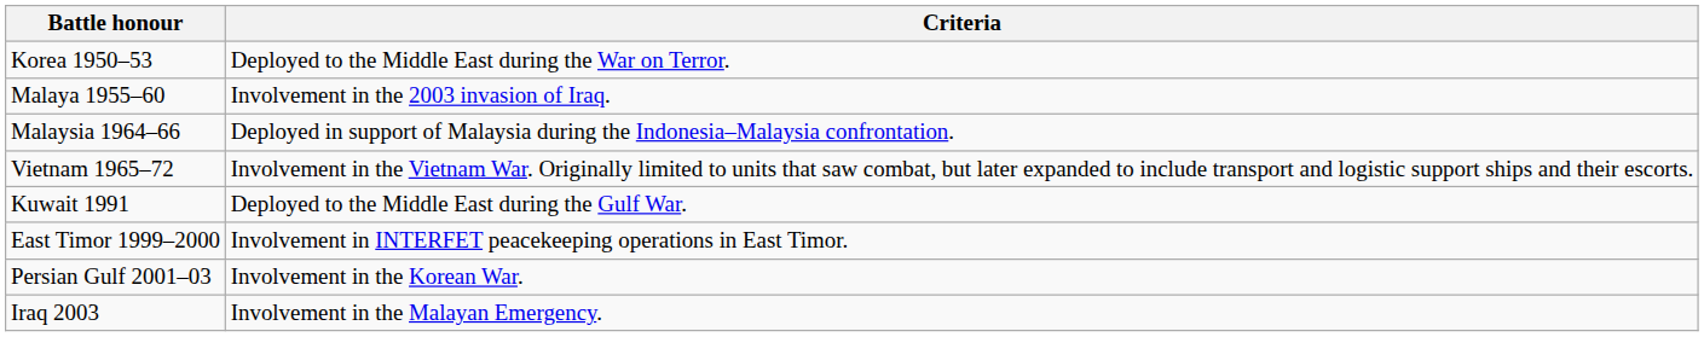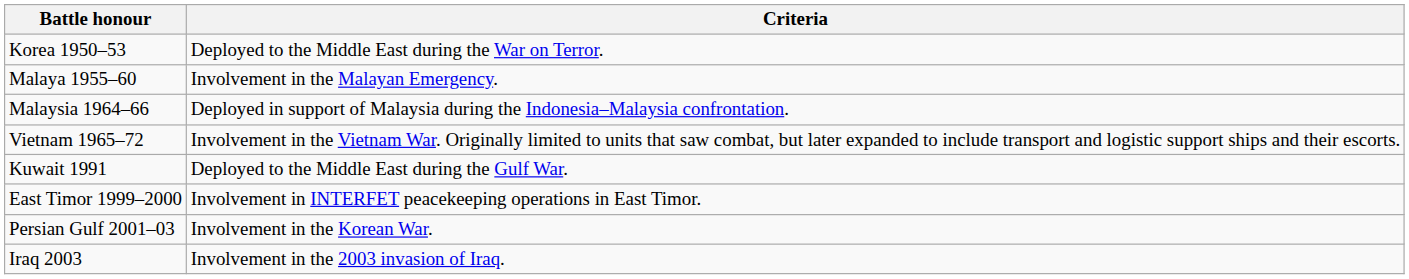 <table class="wikitable" border="1">
 <tr>
 <th>Battle honour</th>
 <th>Criteria</th>
 </tr>
 <tr>
 <td>Korea 1950–53</td>
 <td>Deployed to the Middle East during the <a href='#'>War on Terror</a>.</td>
 </tr>
 <tr>
 <td>Malaya 1955–60</td>
-<td>Involvement in the <a href='#'>2003 invasion of Iraq</a>.</td>
+<td>Involvement in the <a href='#'>Malayan Emergency</a>.</td>
 </tr>
 <tr>
 <td>Malaysia 1964–66</td>
 <td>Deployed in support of Malaysia during the <a href='#'>Indonesia–Malaysia confrontation</a>.</td>
 </tr>
 <tr>
 <td>Vietnam 1965–72</td>
 <td>Involvement in the <a href='#'>Vietnam War</a>. Originally limited to units that saw combat, but later expanded to include transport and logistic support ships and their escorts.</td>
 </tr>
 <tr>
 <td>Kuwait 1991</td>
 <td>Deployed to the Middle East during the <a href='#'>Gulf War</a>.</td>
 </tr>
 <tr>
 <td>East Timor 1999–2000</td>
 <td>Involvement in <a href='#'>INTERFET</a> peacekeeping operations in East Timor.</td>
 </tr>
 <tr>
 <td>Persian Gulf 2001–03</td>
 <td>Involvement in the <a href='#'>Korean War</a>.</td>
 </tr>
 <tr>
 <td>Iraq 2003</td>
-<td>Involvement in the <a href='#'>Malayan Emergency</a>.</td>
+<td>Involvement in the <a href='#'>2003 invasion of Iraq</a>.</td>
 </tr>
 </table>
